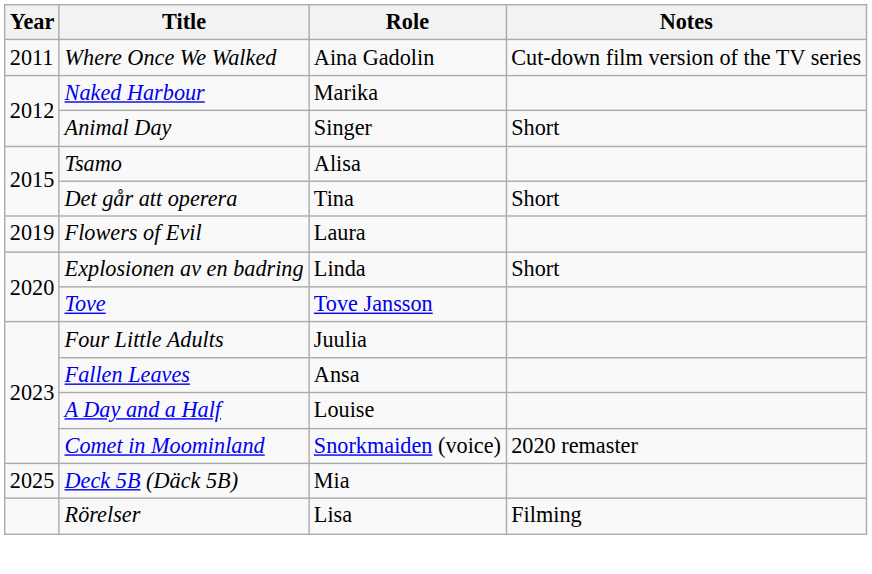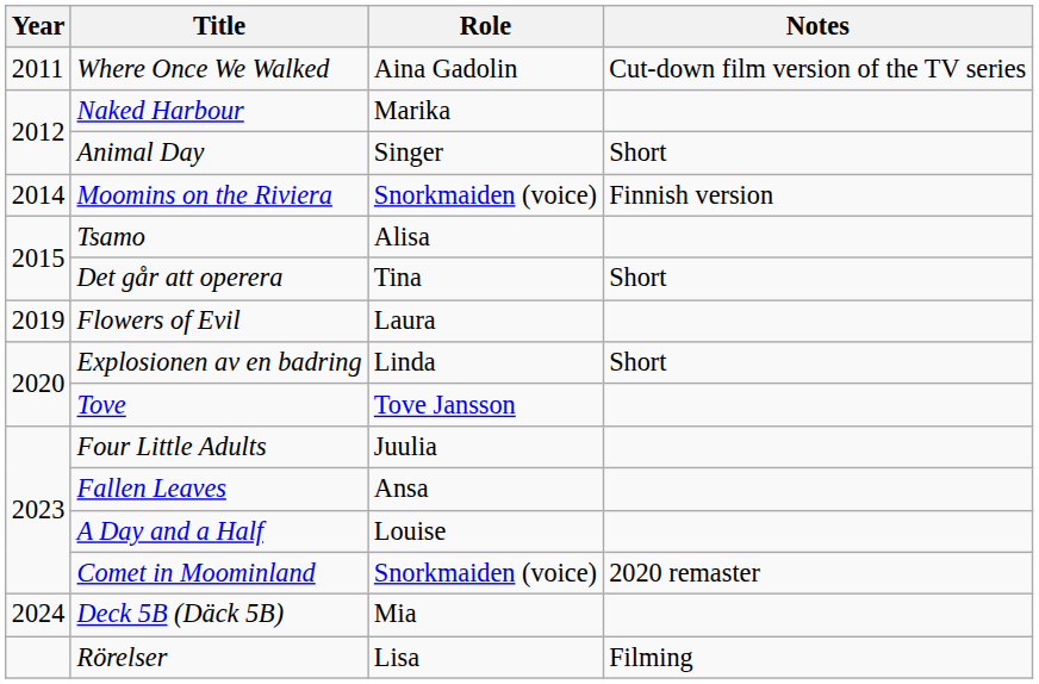 <table class="wikitable sortable">
 <tr>
 <th>Year</th>
 <th>Title</th>
 <th>Role</th>
 <th class="unsortable">Notes</th>
 </tr>
 <tr>
 <td>2011</td>
 <td><em>Where Once We Walked</em></td>
 <td>Aina Gadolin</td>
 <td>Cut-down film version of the TV series</td>
 </tr>
 <tr>
 <td rowspan="2">2012</td>
 <td><em><a href='#'>Naked Harbour</a></em></td>
 <td>Marika</td>
 <td></td>
 </tr>
 <tr>
 <td><em>Animal Day</em></td>
 <td>Singer</td>
 <td>Short</td>
+</tr>
+<tr>
+<td>2014</td>
+<td><em><a href='#'>Moomins on the Riviera</a></em></td>
+<td><a href='#'>Snorkmaiden</a> (voice)</td>
+<td>Finnish version</td>
 </tr>
 <tr>
 <td rowspan="2">2015</td>
 <td><em>Tsamo</em></td>
 <td>Alisa</td>
 <td></td>
 </tr>
 <tr>
 <td><em>Det går att operera</em></td>
 <td>Tina</td>
 <td>Short</td>
 </tr>
 <tr>
 <td>2019</td>
 <td><em>Flowers of Evil</em></td>
 <td>Laura</td>
 <td></td>
 </tr>
 <tr>
 <td rowspan="2">2020</td>
 <td><em>Explosionen av en badring</em></td>
 <td>Linda</td>
 <td>Short</td>
 </tr>
 <tr>
 <td><em><a href='#'>Tove</a></em></td>
 <td><a href='#'>Tove Jansson</a></td>
 <td></td>
 </tr>
 <tr>
 <td rowspan="4">2023</td>
 <td><em>Four Little Adults</em></td>
 <td>Juulia</td>
 <td></td>
 </tr>
 <tr>
 <td><em><a href='#'>Fallen Leaves</a></em></td>
 <td>Ansa</td>
 <td></td>
 </tr>
 <tr>
 <td><em><a href='#'>A Day and a Half</a></em></td>
 <td>Louise</td>
 <td></td>
 </tr>
 <tr>
 <td><em><a href='#'>Comet in Moominland</a></em></td>
 <td><a href='#'>Snorkmaiden</a> (voice)</td>
 <td>2020 remaster</td>
 </tr>
 <tr>
-<td>2025</td>
+<td>2024</td>
 <td><em><a href='#'>Deck 5B</a> (Däck 5B)</em></td>
 <td>Mia</td>
 <td></td>
 </tr>
 <tr>
 <td></td>
 <td><em>Rörelser</em></td>
 <td>Lisa</td>
 <td>Filming</td>
 </tr>
 </table>
